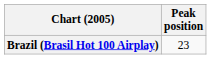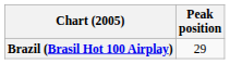 <table class="wikitable plainrowheaders">
 <tr>
 <th>Chart (2005)</th>
 <th>Peak<br>position</th>
 </tr>
 <tr>
 <th scope="row">Brazil (<a href='#'>Brasil Hot 100 Airplay</a>)</th>
-<td align="center">23</td>
+<td align="center">29</td>
 </tr>
 </table>
